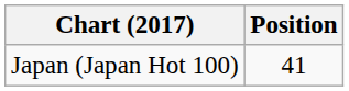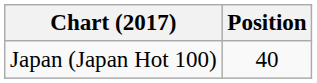 <table class="wikitable">
 <tr>
 <th>Chart (2017)</th>
 <th>Position</th>
 </tr>
 <tr>
 <td>Japan (Japan Hot 100)</td>
-<td align="center">41</td>
+<td align="center">40</td>
 </tr>
 </table>
